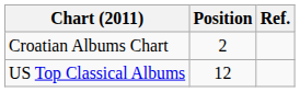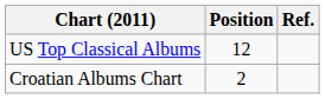 <table class="wikitable sortable">
 <tr>
 <th>Chart (2011)</th>
 <th>Position</th>
 <th>Ref.</th>
 </tr>
 <tr>
+<td>US <a href='#'>Top Classical Albums</a></td>
+<td style="text-align:center;">12</td>
+<td></td>
+</tr>
+<tr>
 <td>Croatian Albums Chart</td>
 <td style="text-align:center;">2</td>
 <td></td>
 </tr>
-<tr>
-<td>US <a href='#'>Top Classical Albums</a></td>
-<td style="text-align:center;">12</td>
-<td></td>
-</tr>
 </table>
